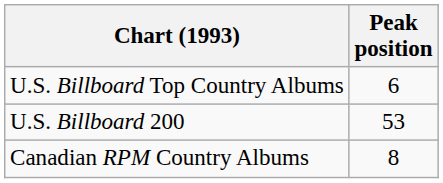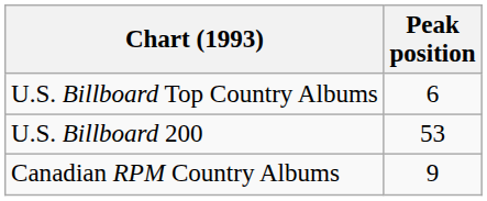 <table class="wikitable">
 <tr>
 <th>Chart (1993)</th>
 <th>Peak<br>position</th>
 </tr>
 <tr>
 <td>U.S. <em>Billboard</em> Top Country Albums</td>
 <td align="center">6</td>
 </tr>
 <tr>
 <td>U.S. <em>Billboard</em> 200</td>
 <td align="center">53</td>
 </tr>
 <tr>
 <td>Canadian <em>RPM</em> Country Albums</td>
-<td align="center">8</td>
+<td align="center">9</td>
 </tr>
 </table>
